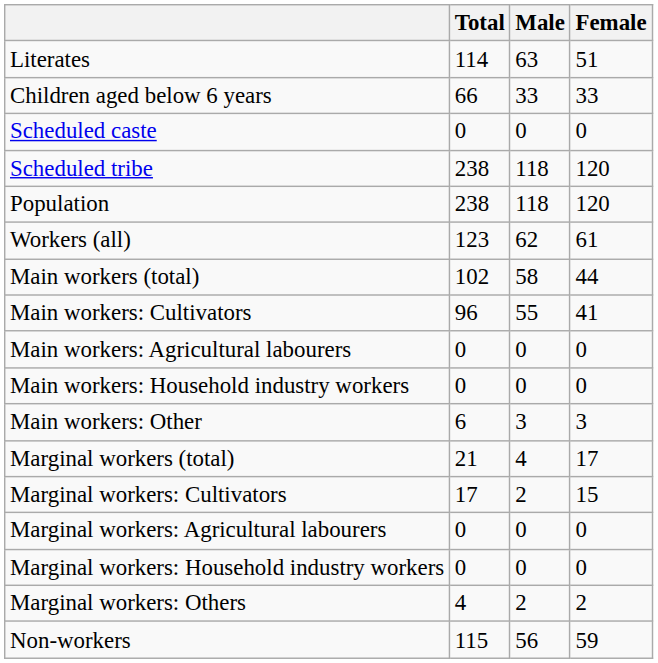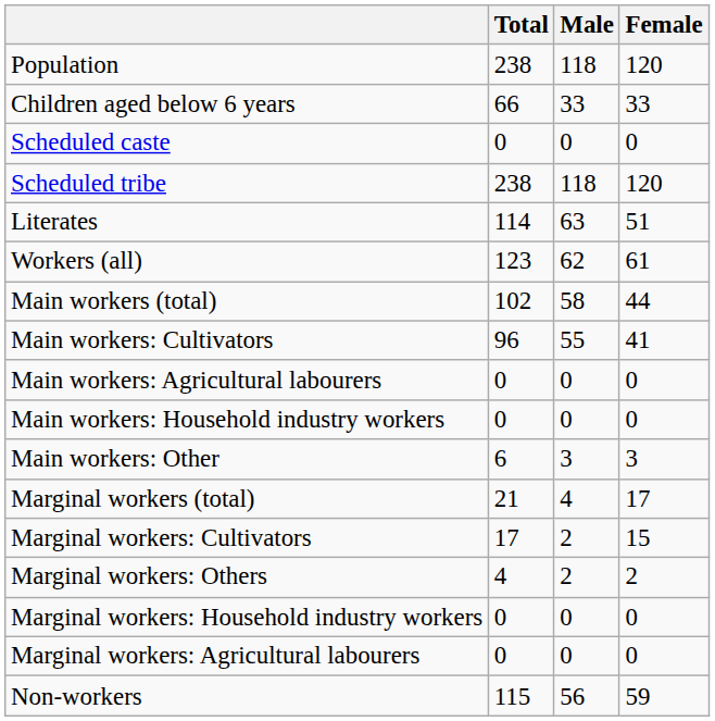 <table class="wikitable sortable">
 <tr>
 <th></th>
 <th>Total</th>
 <th>Male</th>
 <th>Female</th>
 </tr>
 <tr>
-<td>Literates</td>
-<td>114</td>
-<td>63</td>
-<td>51</td>
+<td>Population</td>
+<td>238</td>
+<td>118</td>
+<td>120</td>
 </tr>
 <tr>
 <td>Children aged below 6 years</td>
 <td>66</td>
 <td>33</td>
 <td>33</td>
 </tr>
 <tr>
 <td><a href='#'>Scheduled caste</a></td>
 <td>0</td>
 <td>0</td>
 <td>0</td>
 </tr>
 <tr>
 <td><a href='#'>Scheduled tribe</a></td>
 <td>238</td>
 <td>118</td>
 <td>120</td>
 </tr>
 <tr>
-<td>Population</td>
-<td>238</td>
-<td>118</td>
-<td>120</td>
+<td>Literates</td>
+<td>114</td>
+<td>63</td>
+<td>51</td>
 </tr>
 <tr>
 <td>Workers (all)</td>
 <td>123</td>
 <td>62</td>
 <td>61</td>
 </tr>
 <tr>
 <td>Main workers (total)</td>
 <td>102</td>
 <td>58</td>
 <td>44</td>
 </tr>
 <tr>
 <td>Main workers: Cultivators</td>
 <td>96</td>
 <td>55</td>
 <td>41</td>
 </tr>
 <tr>
 <td>Main workers: Agricultural labourers</td>
 <td>0</td>
 <td>0</td>
 <td>0</td>
 </tr>
 <tr>
 <td>Main workers: Household industry workers</td>
 <td>0</td>
 <td>0</td>
 <td>0</td>
 </tr>
 <tr>
 <td>Main workers: Other</td>
 <td>6</td>
 <td>3</td>
 <td>3</td>
 </tr>
 <tr>
 <td>Marginal workers (total)</td>
 <td>21</td>
 <td>4</td>
 <td>17</td>
 </tr>
 <tr>
 <td>Marginal workers: Cultivators</td>
 <td>17</td>
 <td>2</td>
 <td>15</td>
 </tr>
 <tr>
-<td>Marginal workers: Agricultural labourers</td>
-<td>0</td>
-<td>0</td>
-<td>0</td>
+<td>Marginal workers: Others</td>
+<td>4</td>
+<td>2</td>
+<td>2</td>
 </tr>
 <tr>
 <td>Marginal workers: Household industry workers</td>
 <td>0</td>
 <td>0</td>
 <td>0</td>
 </tr>
 <tr>
-<td>Marginal workers: Others</td>
-<td>4</td>
-<td>2</td>
-<td>2</td>
+<td>Marginal workers: Agricultural labourers</td>
+<td>0</td>
+<td>0</td>
+<td>0</td>
 </tr>
 <tr>
 <td>Non-workers</td>
 <td>115</td>
 <td>56</td>
 <td>59</td>
 </tr>
 </table>
